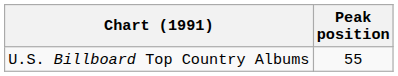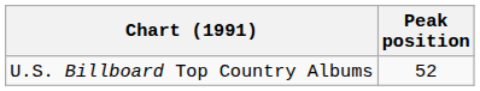 <table class="wikitable">
 <tr>
 <th>Chart (1991)</th>
 <th>Peak<br>position</th>
 </tr>
 <tr>
 <td>U.S. <em>Billboard</em> Top Country Albums</td>
-<td align="center">55</td>
+<td align="center">52</td>
 </tr>
 </table>
